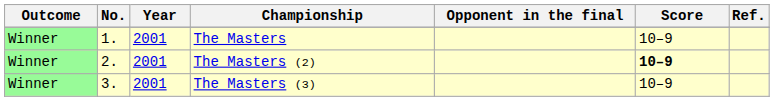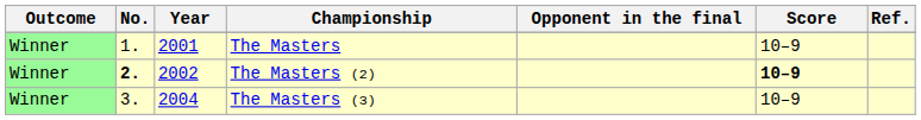 <table class="sortable wikitable">
 <tr>
 <th width="80">Outcome</th>
 <th width="20">No.</th>
 <th width="50">Year</th>
 <th style="width:220px;">Championship</th>
 <th style="width:180px;">Opponent in the final</th>
 <th style="width:80px;">Score</th>
 <th style="width:20px;">Ref.</th>
 </tr>
 <tr>
 </tr>
 <tr bgcolor="ffffcc">
 <td style="background:#98FB98">Winner</td>
 <td>1.</td>
 <td><a href='#'>2001</a></td>
 <td><a href='#'>The Masters</a></td>
 <td> </td>
 <td>10–9</td>
 <td></td>
 </tr>
 <tr bgcolor="ffffcc">
 <td style="background:#98FB98">Winner</td>
-<td>2.</td>
-<td><a href='#'>2001</a></td>
+<td><strong>2.</strong></td>
+<td><a href='#'>2002</a></td>
 <td><a href='#'>The Masters</a> <small>(2)</small></td>
 <td> </td>
 <td><strong>10–9</strong></td>
 <td></td>
 </tr>
 <tr bgcolor="ffffcc">
 <td style="background:#98FB98">Winner</td>
 <td>3.</td>
-<td><a href='#'>2001</a></td>
+<td><a href='#'>2004</a></td>
 <td><a href='#'>The Masters</a> <small>(3)</small></td>
 <td> </td>
 <td>10–9</td>
 <td></td>
 </tr>
 </table>
